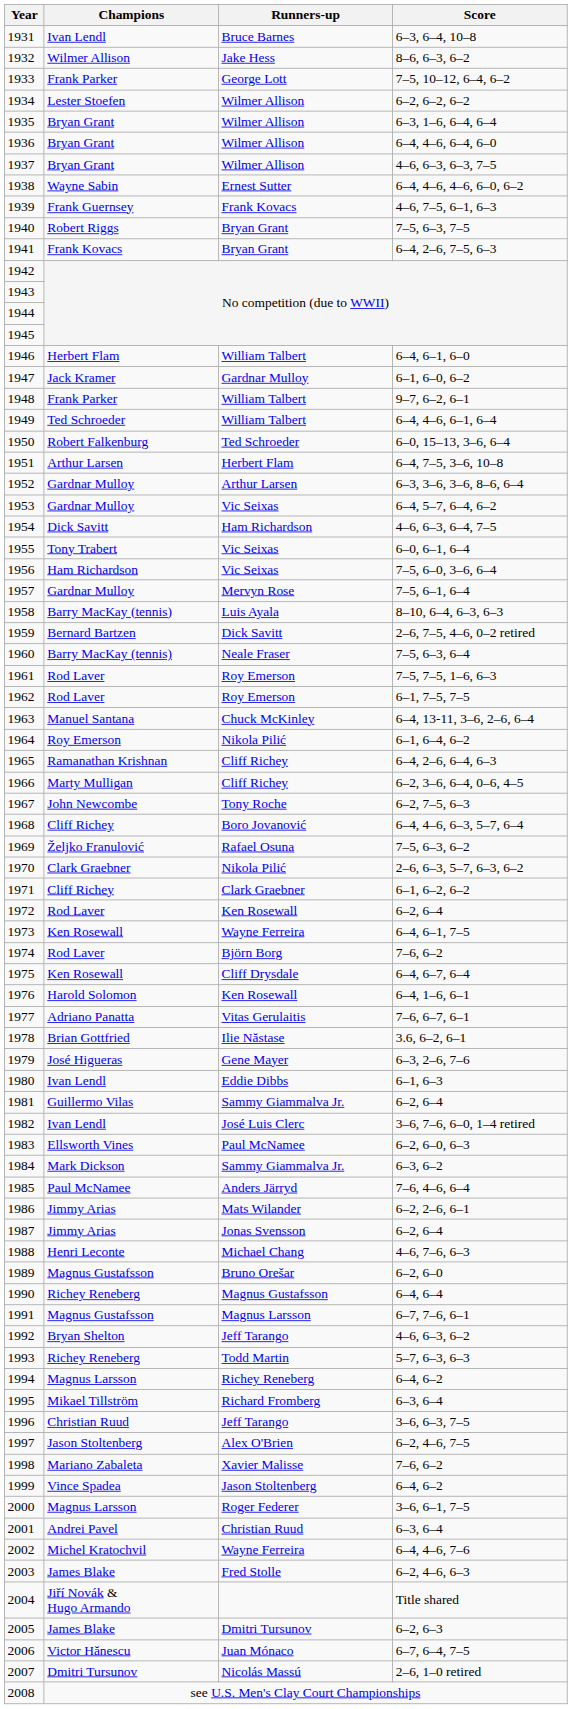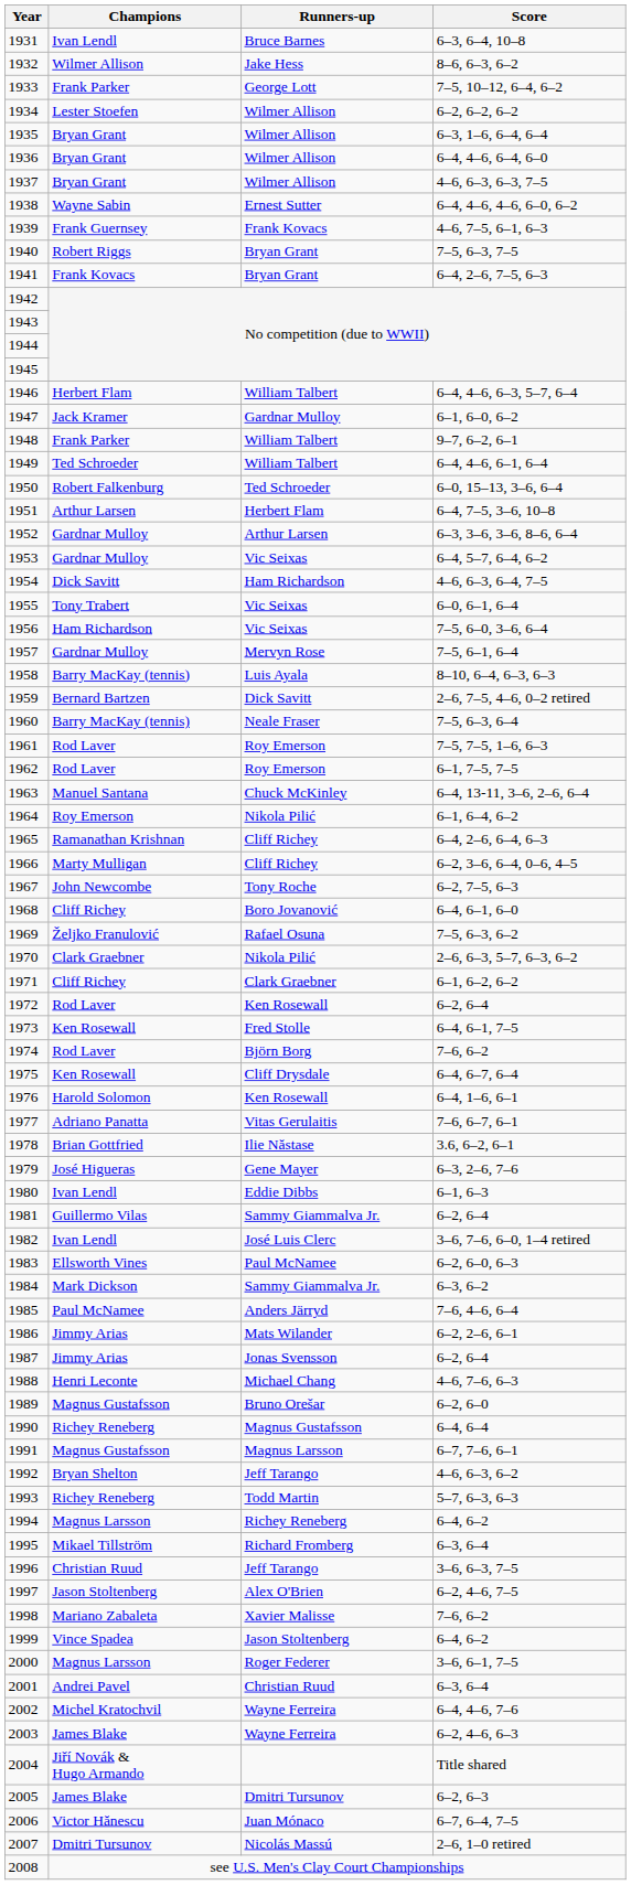 <table class="wikitable">
 <tr>
 <th style="width:40px">Year</th>
 <th style="width:200px">Champions</th>
 <th style="width:200px">Runners-up</th>
 <th style="width:200px" class="unsortable">Score</th>
 </tr>
 <tr>
 <td>1931</td>
 <td> <a href='#'>Ivan Lendl</a></td>
 <td> <a href='#'>Bruce Barnes</a></td>
 <td>6–3, 6–4, 10–8</td>
 </tr>
 <tr>
 <td>1932</td>
 <td>  <a href='#'>Wilmer Allison</a></td>
 <td> <a href='#'>Jake Hess</a></td>
 <td>8–6, 6–3, 6–2</td>
 </tr>
 <tr>
 <td>1933</td>
 <td> <a href='#'>Frank Parker</a></td>
 <td> <a href='#'>George Lott</a></td>
 <td>7–5, 10–12, 6–4, 6–2</td>
 </tr>
 <tr>
 <td>1934</td>
 <td> <a href='#'>Lester Stoefen</a></td>
 <td> <a href='#'>Wilmer Allison</a></td>
 <td>6–2, 6–2, 6–2</td>
 </tr>
 <tr>
 <td>1935</td>
 <td> <a href='#'>Bryan Grant</a></td>
 <td> <a href='#'>Wilmer Allison</a></td>
 <td>6–3, 1–6, 6–4, 6–4</td>
 </tr>
 <tr>
 <td>1936</td>
 <td> <a href='#'>Bryan Grant</a></td>
 <td> <a href='#'>Wilmer Allison</a></td>
 <td>6–4, 4–6, 6–4, 6–0</td>
 </tr>
 <tr>
 <td>1937</td>
 <td> <a href='#'>Bryan Grant</a></td>
 <td> <a href='#'>Wilmer Allison</a></td>
 <td>4–6, 6–3, 6–3, 7–5</td>
 </tr>
 <tr>
 <td>1938</td>
 <td> <a href='#'>Wayne Sabin</a></td>
 <td> <a href='#'>Ernest Sutter</a></td>
 <td>6–4, 4–6, 4–6, 6–0, 6–2</td>
 </tr>
 <tr>
 <td>1939</td>
 <td> <a href='#'>Frank Guernsey</a></td>
 <td> <a href='#'>Frank Kovacs</a></td>
 <td>4–6, 7–5, 6–1, 6–3</td>
 </tr>
 <tr>
 <td>1940</td>
 <td> <a href='#'>Robert Riggs</a></td>
 <td> <a href='#'>Bryan Grant</a></td>
 <td>7–5, 6–3, 7–5</td>
 </tr>
 <tr>
 <td>1941</td>
 <td> <a href='#'>Frank Kovacs</a></td>
 <td> <a href='#'>Bryan Grant</a></td>
 <td>6–4, 2–6, 7–5, 6–3</td>
 </tr>
 <tr>
 <td>1942</td>
 <td rowspan="4" colspan="3" align="center" bgcolor="#F5F5F5">No competition (due to <a href='#'>WWII</a>)</td>
 </tr>
 <tr>
 <td>1943</td>
 </tr>
 <tr>
 <td>1944</td>
 </tr>
 <tr>
 <td>1945</td>
 </tr>
 <tr>
 <td>1946</td>
 <td> <a href='#'>Herbert Flam</a></td>
 <td>  <a href='#'>William Talbert</a></td>
-<td>6–4, 6–1, 6–0</td>
+<td>6–4, 4–6, 6–3, 5–7, 6–4</td>
 </tr>
 <tr>
 <td>1947</td>
 <td>  <a href='#'>Jack Kramer</a></td>
 <td>  <a href='#'>Gardnar Mulloy</a></td>
 <td>6–1, 6–0, 6–2</td>
 </tr>
 <tr>
 <td>1948</td>
 <td>  <a href='#'>Frank Parker</a></td>
 <td>  <a href='#'>William Talbert</a></td>
 <td>9–7, 6–2, 6–1</td>
 </tr>
 <tr>
 <td>1949</td>
 <td> <a href='#'>Ted Schroeder</a></td>
 <td>  <a href='#'>William Talbert</a></td>
 <td>6–4, 4–6, 6–1, 6–4</td>
 </tr>
 <tr>
 <td>1950</td>
 <td> <a href='#'>Robert Falkenburg</a></td>
 <td> <a href='#'>Ted Schroeder</a></td>
 <td>6–0, 15–13, 3–6, 6–4</td>
 </tr>
 <tr>
 <td>1951</td>
 <td> <a href='#'>Arthur Larsen</a></td>
 <td> <a href='#'>Herbert Flam</a></td>
 <td>6–4, 7–5, 3–6, 10–8</td>
 </tr>
 <tr>
 <td>1952</td>
 <td> <a href='#'>Gardnar Mulloy</a></td>
 <td> <a href='#'>Arthur Larsen</a></td>
 <td>6–3, 3–6, 3–6, 8–6, 6–4</td>
 </tr>
 <tr>
 <td>1953</td>
 <td> <a href='#'>Gardnar Mulloy</a></td>
 <td> <a href='#'>Vic Seixas</a></td>
 <td>6–4, 5–7, 6–4, 6–2</td>
 </tr>
 <tr>
 <td>1954</td>
 <td>  <a href='#'>Dick Savitt</a></td>
 <td> <a href='#'>Ham Richardson</a></td>
 <td>4–6, 6–3, 6–4, 7–5</td>
 </tr>
 <tr>
 <td>1955</td>
 <td>  <a href='#'>Tony Trabert</a></td>
 <td> <a href='#'>Vic Seixas</a></td>
 <td>6–0, 6–1, 6–4</td>
 </tr>
 <tr>
 <td>1956</td>
 <td> <a href='#'>Ham Richardson</a></td>
 <td> <a href='#'>Vic Seixas</a></td>
 <td>7–5, 6–0, 3–6, 6–4</td>
 </tr>
 <tr>
 <td>1957</td>
 <td>  <a href='#'>Gardnar Mulloy</a></td>
 <td> <a href='#'>Mervyn Rose</a></td>
 <td>7–5, 6–1, 6–4</td>
 </tr>
 <tr>
 <td>1958</td>
 <td> <a href='#'>Barry MacKay (tennis)</a></td>
 <td> <a href='#'>Luis Ayala</a></td>
 <td>8–10, 6–4, 6–3, 6–3</td>
 </tr>
 <tr>
 <td>1959</td>
 <td> <a href='#'>Bernard Bartzen</a></td>
 <td> <a href='#'>Dick Savitt</a></td>
 <td>2–6, 7–5, 4–6, 0–2 retired</td>
 </tr>
 <tr>
 <td>1960</td>
 <td> <a href='#'>Barry MacKay (tennis)</a></td>
 <td> <a href='#'>Neale Fraser</a></td>
 <td>7–5, 6–3, 6–4</td>
 </tr>
 <tr>
 <td>1961</td>
 <td> <a href='#'>Rod Laver</a></td>
 <td> <a href='#'>Roy Emerson</a></td>
 <td>7–5, 7–5, 1–6, 6–3</td>
 </tr>
 <tr>
 <td>1962</td>
 <td> <a href='#'>Rod Laver</a></td>
 <td> <a href='#'>Roy Emerson</a></td>
 <td>6–1, 7–5, 7–5</td>
 </tr>
 <tr>
 <td>1963</td>
 <td> <a href='#'>Manuel Santana</a></td>
 <td> <a href='#'>Chuck McKinley</a></td>
 <td>6–4, 13-11, 3–6, 2–6, 6–4</td>
 </tr>
 <tr>
 <td>1964</td>
 <td> <a href='#'>Roy Emerson</a></td>
 <td> <a href='#'>Nikola Pilić</a></td>
 <td>6–1, 6–4, 6–2</td>
 </tr>
 <tr>
 <td>1965</td>
 <td> <a href='#'>Ramanathan Krishnan</a></td>
 <td> <a href='#'>Cliff Richey</a></td>
 <td>6–4, 2–6, 6–4, 6–3</td>
 </tr>
 <tr>
 <td>1966</td>
 <td> <a href='#'>Marty Mulligan</a></td>
 <td> <a href='#'>Cliff Richey</a></td>
 <td>6–2, 3–6, 6–4, 0–6, 4–5</td>
 </tr>
 <tr>
 <td>1967</td>
 <td> <a href='#'>John Newcombe</a></td>
 <td> <a href='#'>Tony Roche</a></td>
 <td>6–2, 7–5, 6–3</td>
 </tr>
 <tr>
 <td>1968</td>
 <td> <a href='#'>Cliff Richey</a></td>
 <td> <a href='#'>Boro Jovanović</a></td>
-<td>6–4, 4–6, 6–3, 5–7, 6–4</td>
+<td>6–4, 6–1, 6–0</td>
 </tr>
 <tr>
 <td>1969</td>
 <td> <a href='#'>Željko Franulović</a></td>
 <td> <a href='#'>Rafael Osuna</a></td>
 <td>7–5, 6–3, 6–2</td>
 </tr>
 <tr>
 <td>1970</td>
 <td> <a href='#'>Clark Graebner</a></td>
 <td> <a href='#'>Nikola Pilić</a></td>
 <td>2–6, 6–3, 5–7, 6–3, 6–2</td>
 </tr>
 <tr>
 <td>1971</td>
 <td> <a href='#'>Cliff Richey</a></td>
 <td> <a href='#'>Clark Graebner</a></td>
 <td>6–1, 6–2, 6–2</td>
 </tr>
 <tr>
 <td>1972</td>
 <td> <a href='#'>Rod Laver</a></td>
 <td> <a href='#'>Ken Rosewall</a></td>
 <td>6–2, 6–4</td>
 </tr>
 <tr>
 <td>1973</td>
 <td> <a href='#'>Ken Rosewall</a></td>
-<td> <a href='#'>Wayne Ferreira</a></td>
+<td> <a href='#'>Fred Stolle</a></td>
 <td>6–4, 6–1, 7–5</td>
 </tr>
 <tr>
 <td>1974</td>
 <td> <a href='#'>Rod Laver</a></td>
 <td> <a href='#'>Björn Borg</a></td>
 <td>7–6, 6–2</td>
 </tr>
 <tr>
 <td>1975</td>
 <td> <a href='#'>Ken Rosewall</a></td>
 <td> <a href='#'>Cliff Drysdale</a></td>
 <td>6–4, 6–7, 6–4</td>
 </tr>
 <tr>
 <td>1976</td>
 <td> <a href='#'>Harold Solomon</a></td>
 <td> <a href='#'>Ken Rosewall</a></td>
 <td>6–4, 1–6, 6–1</td>
 </tr>
 <tr>
 <td>1977</td>
 <td> <a href='#'>Adriano Panatta</a></td>
 <td> <a href='#'>Vitas Gerulaitis</a></td>
 <td>7–6, 6–7, 6–1</td>
 </tr>
 <tr>
 <td>1978</td>
 <td> <a href='#'>Brian Gottfried</a></td>
 <td> <a href='#'>Ilie Năstase</a></td>
 <td>3.6, 6–2, 6–1</td>
 </tr>
 <tr>
 <td>1979</td>
 <td> <a href='#'>José Higueras</a></td>
 <td> <a href='#'>Gene Mayer</a></td>
 <td>6–3, 2–6, 7–6</td>
 </tr>
 <tr>
 <td>1980</td>
 <td> <a href='#'>Ivan Lendl</a></td>
 <td> <a href='#'>Eddie Dibbs</a></td>
 <td>6–1, 6–3</td>
 </tr>
 <tr>
 <td>1981</td>
 <td> <a href='#'>Guillermo Vilas</a></td>
 <td> <a href='#'>Sammy Giammalva Jr.</a></td>
 <td>6–2, 6–4</td>
 </tr>
 <tr>
 <td>1982</td>
 <td> <a href='#'>Ivan Lendl</a></td>
 <td> <a href='#'>José Luis Clerc</a></td>
 <td>3–6, 7–6, 6–0, 1–4 retired</td>
 </tr>
 <tr>
 <td>1983</td>
 <td> <a href='#'>Ellsworth Vines</a></td>
 <td> <a href='#'>Paul McNamee</a></td>
 <td>6–2, 6–0, 6–3</td>
 </tr>
 <tr>
 <td>1984</td>
 <td> <a href='#'>Mark Dickson</a></td>
 <td> <a href='#'>Sammy Giammalva Jr.</a></td>
 <td>6–3, 6–2</td>
 </tr>
 <tr>
 <td>1985</td>
 <td> <a href='#'>Paul McNamee</a></td>
 <td> <a href='#'>Anders Järryd</a></td>
 <td>7–6, 4–6, 6–4</td>
 </tr>
 <tr>
 <td>1986</td>
 <td> <a href='#'>Jimmy Arias</a></td>
 <td> <a href='#'>Mats Wilander</a></td>
 <td>6–2, 2–6, 6–1</td>
 </tr>
 <tr>
 <td>1987</td>
 <td> <a href='#'>Jimmy Arias</a></td>
 <td> <a href='#'>Jonas Svensson</a></td>
 <td>6–2, 6–4</td>
 </tr>
 <tr>
 <td>1988</td>
 <td> <a href='#'>Henri Leconte</a></td>
 <td> <a href='#'>Michael Chang</a></td>
 <td>4–6, 7–6, 6–3</td>
 </tr>
 <tr>
 <td>1989</td>
 <td> <a href='#'>Magnus Gustafsson</a></td>
 <td> <a href='#'>Bruno Orešar</a></td>
 <td>6–2, 6–0</td>
 </tr>
 <tr>
 <td>1990</td>
 <td> <a href='#'>Richey Reneberg</a></td>
 <td> <a href='#'>Magnus Gustafsson</a></td>
 <td>6–4, 6–4</td>
 </tr>
 <tr>
 <td>1991</td>
 <td> <a href='#'>Magnus Gustafsson</a></td>
 <td> <a href='#'>Magnus Larsson</a></td>
 <td>6–7, 7–6, 6–1</td>
 </tr>
 <tr>
 <td>1992</td>
 <td> <a href='#'>Bryan Shelton</a></td>
 <td> <a href='#'>Jeff Tarango</a></td>
 <td>4–6, 6–3, 6–2</td>
 </tr>
 <tr>
 <td>1993</td>
 <td> <a href='#'>Richey Reneberg</a></td>
 <td> <a href='#'>Todd Martin</a></td>
 <td>5–7, 6–3, 6–3</td>
 </tr>
 <tr>
 <td>1994</td>
 <td> <a href='#'>Magnus Larsson</a></td>
 <td> <a href='#'>Richey Reneberg</a></td>
 <td>6–4, 6–2</td>
 </tr>
 <tr>
 <td>1995</td>
 <td> <a href='#'>Mikael Tillström</a></td>
 <td> <a href='#'>Richard Fromberg</a></td>
 <td>6–3, 6–4</td>
 </tr>
 <tr>
 <td>1996</td>
 <td> <a href='#'>Christian Ruud</a></td>
 <td> <a href='#'>Jeff Tarango</a></td>
 <td>3–6, 6–3, 7–5</td>
 </tr>
 <tr>
 <td>1997</td>
 <td> <a href='#'>Jason Stoltenberg</a></td>
 <td> <a href='#'>Alex O'Brien</a></td>
 <td>6–2, 4–6, 7–5</td>
 </tr>
 <tr>
 <td>1998</td>
 <td> <a href='#'>Mariano Zabaleta</a></td>
 <td> <a href='#'>Xavier Malisse</a></td>
 <td>7–6, 6–2</td>
 </tr>
 <tr>
 <td>1999</td>
 <td> <a href='#'>Vince Spadea</a></td>
 <td> <a href='#'>Jason Stoltenberg</a></td>
 <td>6–4, 6–2</td>
 </tr>
 <tr>
 <td>2000</td>
 <td> <a href='#'>Magnus Larsson</a></td>
 <td> <a href='#'>Roger Federer</a></td>
 <td>3–6, 6–1, 7–5</td>
 </tr>
 <tr>
 <td>2001</td>
 <td> <a href='#'>Andrei Pavel</a></td>
 <td> <a href='#'>Christian Ruud</a></td>
 <td>6–3, 6–4</td>
 </tr>
 <tr>
 <td>2002</td>
 <td> <a href='#'>Michel Kratochvil</a></td>
 <td> <a href='#'>Wayne Ferreira</a></td>
 <td>6–4, 4–6, 7–6</td>
 </tr>
 <tr>
 <td>2003</td>
 <td> <a href='#'>James Blake</a></td>
-<td> <a href='#'>Fred Stolle</a></td>
+<td> <a href='#'>Wayne Ferreira</a></td>
 <td>6–2, 4–6, 6–3</td>
 </tr>
 <tr>
 <td>2004</td>
 <td> <a href='#'>Jiří Novák</a> & <br> <a href='#'>Hugo Armando</a></td>
 <td></td>
 <td>Title shared</td>
 </tr>
 <tr>
 <td>2005</td>
 <td> <a href='#'>James Blake</a></td>
 <td> <a href='#'>Dmitri Tursunov</a></td>
 <td>6–2, 6–3</td>
 </tr>
 <tr>
 <td>2006</td>
 <td> <a href='#'>Victor Hănescu</a></td>
 <td> <a href='#'>Juan Mónaco</a></td>
 <td>6–7, 6–4, 7–5</td>
 </tr>
 <tr>
 <td>2007</td>
 <td> <a href='#'>Dmitri Tursunov</a></td>
 <td> <a href='#'>Nicolás Massú</a></td>
 <td>2–6, 1–0 retired</td>
 </tr>
 <tr>
 <td>2008</td>
 <td colspan="3" align="center">see <a href='#'>U.S. Men's Clay Court Championships</a></td>
 </tr>
 </table>
